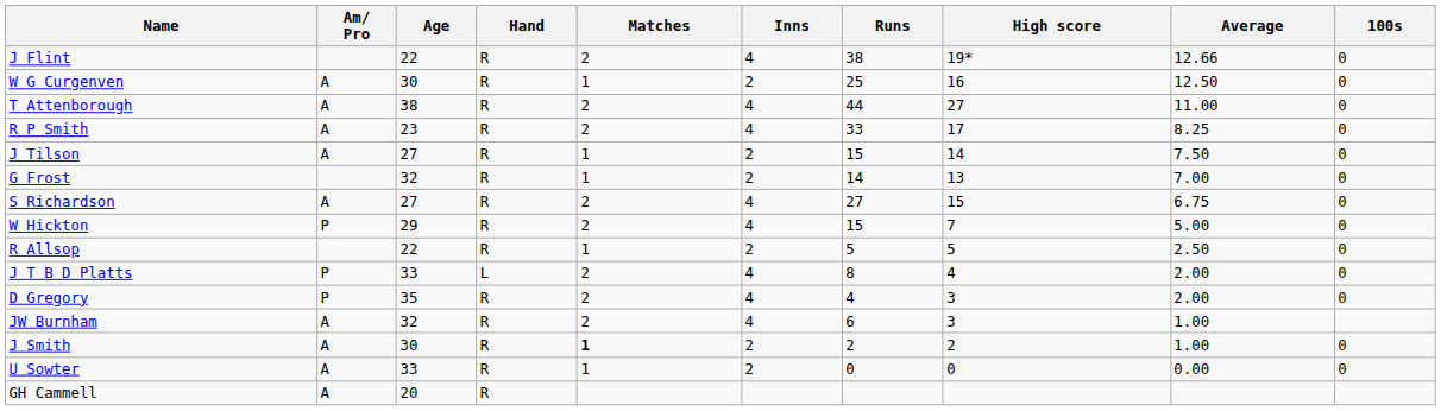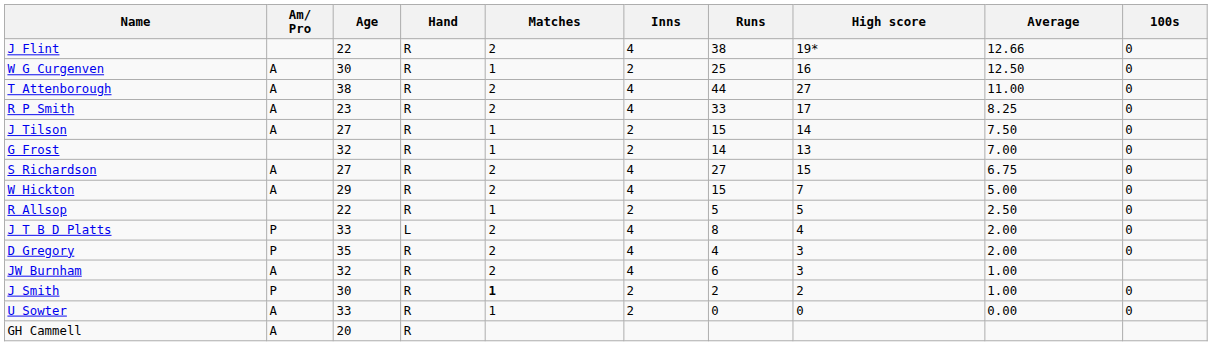 <table class="wikitable sortable" width="80%">
 <tr bgcolor="#efefef">
 <th>Name</th>
 <th>Am/<br>Pro</th>
 <th>Age</th>
 <th>Hand</th>
 <th>Matches</th>
 <th>Inns</th>
 <th>Runs</th>
 <th>High score</th>
 <th>Average</th>
 <th>100s</th>
 </tr>
 <tr>
 <td><a href='#'>J Flint</a></td>
 <td></td>
 <td>22</td>
 <td>R</td>
 <td>2</td>
 <td>4</td>
 <td>38</td>
 <td>19*</td>
 <td>12.66</td>
 <td>0</td>
 </tr>
 <tr>
 <td><a href='#'>W G Curgenven</a></td>
 <td>A</td>
 <td>30</td>
 <td>R</td>
 <td>1</td>
 <td>2</td>
 <td>25</td>
 <td>16</td>
 <td>12.50</td>
 <td>0</td>
 </tr>
 <tr>
 <td><a href='#'>T Attenborough</a></td>
 <td>A</td>
 <td>38</td>
 <td>R</td>
 <td>2</td>
 <td>4</td>
 <td>44</td>
 <td>27</td>
 <td>11.00</td>
 <td>0</td>
 </tr>
 <tr>
 <td><a href='#'>R P Smith</a></td>
 <td>A</td>
 <td>23</td>
 <td>R</td>
 <td>2</td>
 <td>4</td>
 <td>33</td>
 <td>17</td>
 <td>8.25</td>
 <td>0</td>
 </tr>
 <tr>
 <td><a href='#'>J Tilson</a></td>
 <td>A</td>
 <td>27</td>
 <td>R</td>
 <td>1</td>
 <td>2</td>
 <td>15</td>
 <td>14</td>
 <td>7.50</td>
 <td>0</td>
 </tr>
 <tr>
 <td><a href='#'>G Frost</a></td>
 <td></td>
 <td>32</td>
 <td>R</td>
 <td>1</td>
 <td>2</td>
 <td>14</td>
 <td>13</td>
 <td>7.00</td>
 <td>0</td>
 </tr>
 <tr>
 <td><a href='#'>S Richardson</a></td>
 <td>A</td>
 <td>27</td>
 <td>R</td>
 <td>2</td>
 <td>4</td>
 <td>27</td>
 <td>15</td>
 <td>6.75</td>
 <td>0</td>
 </tr>
 <tr>
 <td><a href='#'>W Hickton</a></td>
-<td>P</td>
+<td>A</td>
 <td>29</td>
 <td>R</td>
 <td>2</td>
 <td>4</td>
 <td>15</td>
 <td>7</td>
 <td>5.00</td>
 <td>0</td>
 </tr>
 <tr>
 <td><a href='#'>R Allsop</a></td>
 <td></td>
 <td>22</td>
 <td>R</td>
 <td>1</td>
 <td>2</td>
 <td>5</td>
 <td>5</td>
 <td>2.50</td>
 <td>0</td>
 </tr>
 <tr>
 <td><a href='#'>J T B D Platts</a></td>
 <td>P</td>
 <td>33</td>
 <td>L</td>
 <td>2</td>
 <td>4</td>
 <td>8</td>
 <td>4</td>
 <td>2.00</td>
 <td>0</td>
 </tr>
 <tr>
 <td><a href='#'>D Gregory</a></td>
 <td>P</td>
 <td>35</td>
 <td>R</td>
 <td>2</td>
 <td>4</td>
 <td>4</td>
 <td>3</td>
 <td>2.00</td>
 <td>0</td>
 </tr>
 <tr>
 <td><a href='#'>JW Burnham</a></td>
 <td>A</td>
 <td>32</td>
 <td>R</td>
 <td>2</td>
 <td>4</td>
 <td>6</td>
 <td>3</td>
 <td>1.00</td>
 <td></td>
 </tr>
 <tr>
 <td><a href='#'>J Smith</a></td>
-<td>A</td>
+<td>P</td>
 <td>30</td>
 <td>R</td>
 <td><strong>1</strong></td>
 <td>2</td>
 <td>2</td>
 <td>2</td>
 <td>1.00</td>
 <td>0</td>
 </tr>
 <tr>
 <td><a href='#'>U Sowter</a></td>
 <td>A</td>
 <td>33</td>
 <td>R</td>
 <td>1</td>
 <td>2</td>
 <td>0</td>
 <td>0</td>
 <td>0.00</td>
 <td>0</td>
 </tr>
 <tr>
 <td>GH Cammell</td>
 <td>A</td>
 <td>20</td>
 <td>R</td>
 <td></td>
 <td></td>
 <td></td>
 <td></td>
 <td></td>
 <td></td>
 </tr>
 </table>
